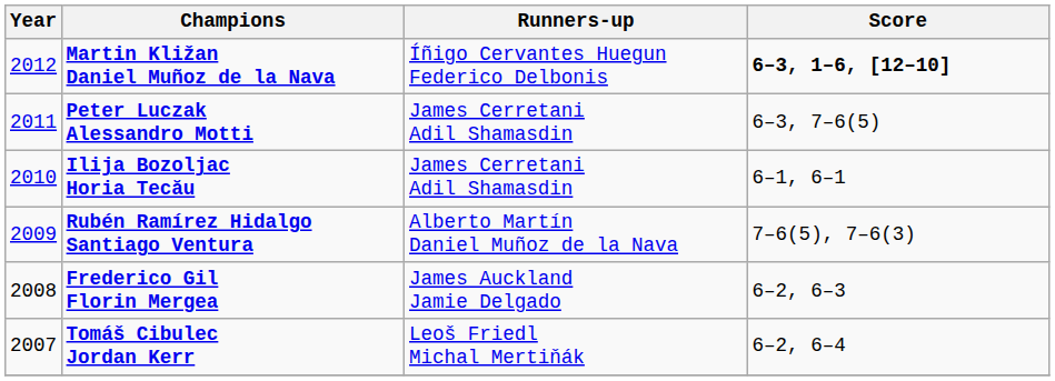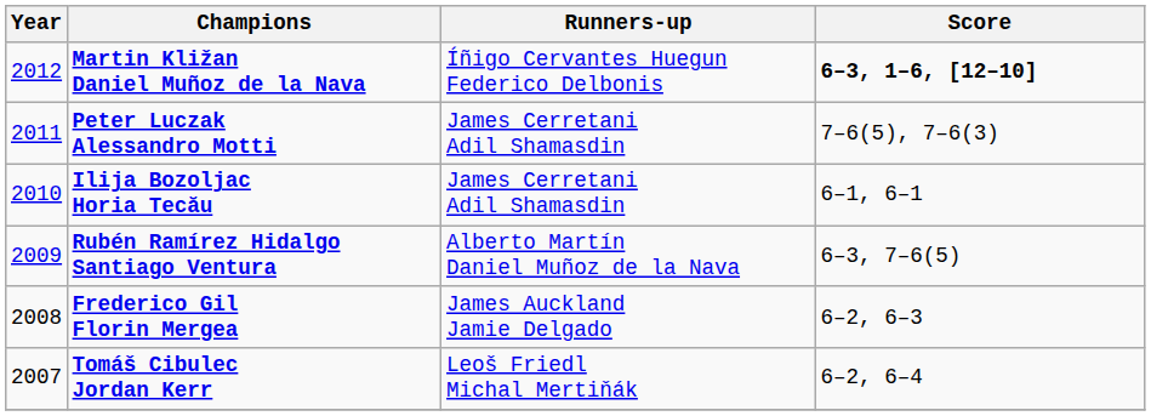 <table class="wikitable" style="font-size:90%">
 <tr>
 <th>Year</th>
 <th width="200">Champions</th>
 <th width="200">Runners-up</th>
 <th width="175">Score</th>
 </tr>
 <tr>
 <td><a href='#'>2012</a></td>
 <td> <strong><a href='#'>Martin Kližan</a></strong><br> <strong><a href='#'>Daniel Muñoz de la Nava</a></strong></td>
 <td> <a href='#'>Íñigo Cervantes Huegun</a><br> <a href='#'>Federico Delbonis</a></td>
 <td><strong>6–3, 1–6, [12–10]</strong></td>
 </tr>
 <tr>
 <td><a href='#'>2011</a></td>
 <td> <strong><a href='#'>Peter Luczak</a></strong><br> <strong><a href='#'>Alessandro Motti</a></strong></td>
 <td> <a href='#'>James Cerretani</a><br> <a href='#'>Adil Shamasdin</a></td>
-<td>6–3, 7–6(5)</td>
+<td>7–6(5), 7–6(3)</td>
 </tr>
 <tr>
 <td><a href='#'>2010</a></td>
 <td> <strong><a href='#'>Ilija Bozoljac</a></strong><br> <strong><a href='#'>Horia Tecău</a></strong></td>
 <td> <a href='#'>James Cerretani</a><br> <a href='#'>Adil Shamasdin</a></td>
 <td>6–1, 6–1</td>
 </tr>
 <tr>
 <td><a href='#'>2009</a></td>
 <td> <strong><a href='#'>Rubén Ramírez Hidalgo</a></strong><br> <strong><a href='#'>Santiago Ventura</a></strong></td>
 <td> <a href='#'>Alberto Martín</a><br> <a href='#'>Daniel Muñoz de la Nava</a></td>
-<td>7–6(5), 7–6(3)</td>
+<td>6–3, 7–6(5)</td>
 </tr>
 <tr>
 <td>2008</td>
 <td> <strong><a href='#'>Frederico Gil</a></strong><br> <strong><a href='#'>Florin Mergea</a></strong></td>
 <td> <a href='#'>James Auckland</a><br> <a href='#'>Jamie Delgado</a></td>
 <td>6–2, 6–3</td>
 </tr>
 <tr>
 <td>2007</td>
 <td> <strong><a href='#'>Tomáš Cibulec</a></strong><br> <strong><a href='#'>Jordan Kerr</a></strong></td>
 <td> <a href='#'>Leoš Friedl</a><br> <a href='#'>Michal Mertiňák</a></td>
 <td>6–2, 6–4</td>
 </tr>
 <tr>
 </tr>
 </table>
